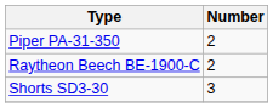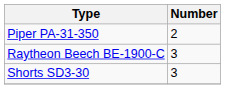 <table class="wikitable">
 <tr>
 <th>Type</th>
 <th>Number</th>
 </tr>
 <tr>
 <td><a href='#'>Piper PA-31-350</a></td>
 <td>2</td>
 </tr>
 <tr>
 <td><a href='#'>Raytheon Beech BE-1900-C</a></td>
-<td>2</td>
+<td>3</td>
 </tr>
 <tr>
 <td><a href='#'>Shorts SD3-30</a></td>
 <td>3</td>
 </tr>
 <tr>
 </tr>
 </table>
